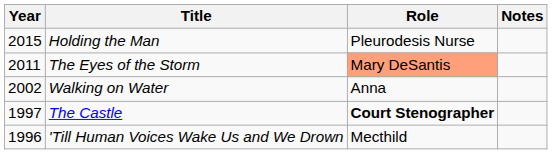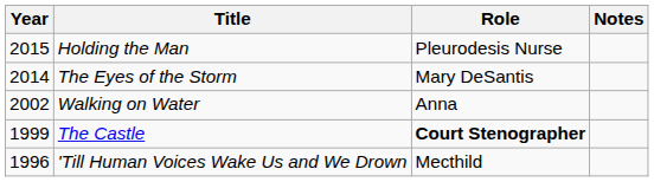 <table class="wikitable">
 <tr>
 <th>Year</th>
 <th>Title</th>
 <th>Role</th>
 <th>Notes</th>
 </tr>
 <tr>
 <td>2015</td>
 <td><em>Holding the Man</em></td>
 <td>Pleurodesis Nurse</td>
 <td></td>
 </tr>
 <tr>
-<td>2011</td>
+<td>2014</td>
 <td><em>The Eyes of the Storm</em></td>
-<td style="background: lightsalmon;">Mary DeSantis</td>
+<td>Mary DeSantis</td>
 <td></td>
 </tr>
 <tr>
 <td>2002</td>
 <td><em>Walking on Water</em></td>
 <td>Anna</td>
 <td></td>
 </tr>
 <tr>
-<td>1997</td>
+<td>1999</td>
 <td><a href='#'><em>The Castle</em></a></td>
 <td><strong>Court Stenographer</strong></td>
 <td></td>
 </tr>
 <tr>
 <td>1996</td>
 <td><em>'Till Human Voices Wake Us and We Drown</em></td>
 <td>Mecthild</td>
 <td></td>
 </tr>
 </table>
